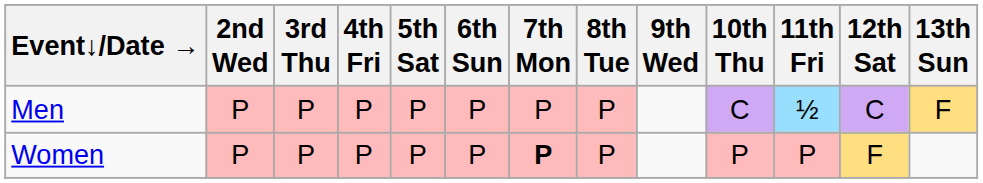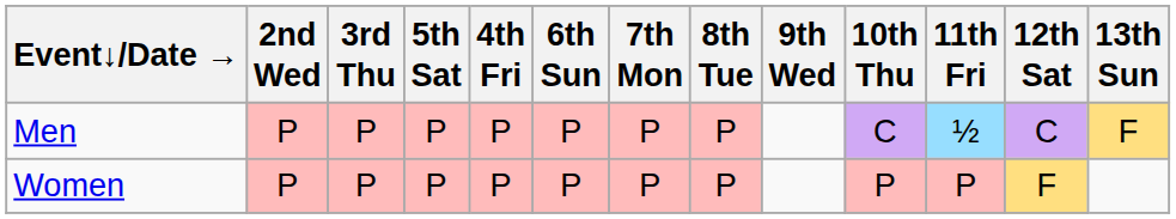 <table class="wikitable" style="margin:0.5em auto; font-size:90%; line-height:1.25em; text-align:center;">
 <tr>
 <th>Event↓/Date →</th>
 <th>2nd<br>Wed</th>
 <th>3rd<br>Thu</th>
+<th>5th<br>Sat</th>
 <th>4th<br>Fri</th>
-<th>5th<br>Sat</th>
 <th>6th<br>Sun</th>
 <th>7th<br>Mon</th>
 <th>8th<br>Tue</th>
 <th>9th<br>Wed</th>
 <th>10th<br>Thu</th>
 <th>11th<br>Fri</th>
 <th>12th<br>Sat</th>
 <th>13th<br>Sun</th>
 </tr>
 <tr>
 <td style="text-align:left;"><a href='#'>Men</a></td>
 <td bgcolor="#FFBBBB">P</td>
 <td bgcolor="#FFBBBB">P</td>
 <td bgcolor="#FFBBBB">P</td>
 <td bgcolor="#FFBBBB">P</td>
 <td bgcolor="#FFBBBB">P</td>
 <td bgcolor="#FFBBBB">P</td>
 <td bgcolor="#FFBBBB">P</td>
 <td></td>
 <td bgcolor="#D0A9F5">C</td>
 <td bgcolor="#97DEFF">½</td>
 <td bgcolor="#D0A9F5">C</td>
 <td bgcolor="#FFDF80">F</td>
 </tr>
 <tr>
 <td style="text-align:left;"><a href='#'>Women</a></td>
 <td bgcolor="#FFBBBB">P</td>
 <td bgcolor="#FFBBBB">P</td>
 <td bgcolor="#FFBBBB">P</td>
 <td bgcolor="#FFBBBB">P</td>
 <td bgcolor="#FFBBBB">P</td>
-<td bgcolor="#FFBBBB"><strong>P</strong></td>
+<td bgcolor="#FFBBBB">P</td>
 <td bgcolor="#FFBBBB">P</td>
 <td></td>
 <td bgcolor="#FFBBBB">P</td>
 <td bgcolor="#FFBBBB">P</td>
 <td bgcolor="#FFDF80">F</td>
 <td></td>
 </tr>
 </table>
